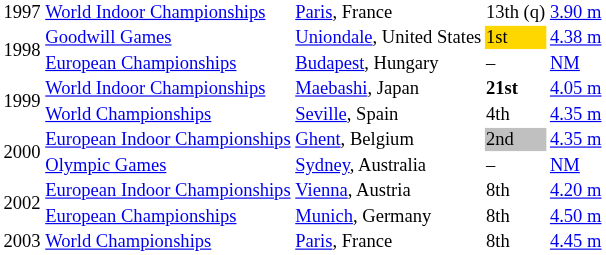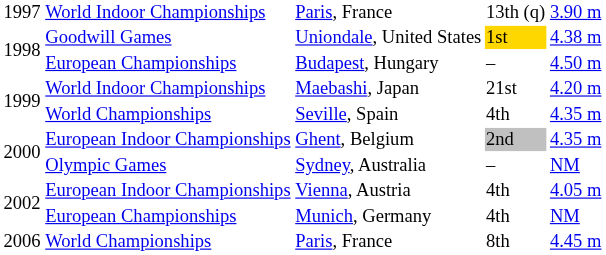 <table>
 <tr>
 <td>1997</td>
 <td><a href='#'>World Indoor Championships</a></td>
 <td><a href='#'>Paris</a>, France</td>
 <td>13th (q)</td>
 <td><a href='#'>3.90 m</a></td>
 </tr>
 <tr>
 <td rowspan=2>1998</td>
 <td><a href='#'>Goodwill Games</a></td>
 <td><a href='#'>Uniondale</a>, United States</td>
 <td bgcolor="gold">1st</td>
 <td><a href='#'>4.38 m</a></td>
 </tr>
 <tr>
 <td><a href='#'>European Championships</a></td>
 <td><a href='#'>Budapest</a>, Hungary</td>
 <td>–</td>
-<td><a href='#'>NM</a></td>
+<td><a href='#'>4.50 m</a></td>
 </tr>
 <tr>
 <td rowspan=2>1999</td>
 <td><a href='#'>World Indoor Championships</a></td>
 <td><a href='#'>Maebashi</a>, Japan</td>
-<td><strong>21st</strong></td>
-<td><a href='#'>4.05 m</a></td>
+<td>21st</td>
+<td><a href='#'>4.20 m</a></td>
 </tr>
 <tr>
 <td><a href='#'>World Championships</a></td>
 <td><a href='#'>Seville</a>, Spain</td>
 <td>4th</td>
 <td><a href='#'>4.35 m</a></td>
 </tr>
 <tr>
 <td rowspan=2>2000</td>
 <td><a href='#'>European Indoor Championships</a></td>
 <td><a href='#'>Ghent</a>, Belgium</td>
 <td bgcolor="silver">2nd</td>
 <td><a href='#'>4.35 m</a></td>
 </tr>
 <tr>
 <td><a href='#'>Olympic Games</a></td>
 <td><a href='#'>Sydney</a>, Australia</td>
 <td>–</td>
 <td><a href='#'>NM</a></td>
 </tr>
 <tr>
 <td rowspan=2>2002</td>
 <td><a href='#'>European Indoor Championships</a></td>
 <td><a href='#'>Vienna</a>, Austria</td>
-<td>8th</td>
-<td><a href='#'>4.20 m</a></td>
+<td>4th</td>
+<td><a href='#'>4.05 m</a></td>
 </tr>
 <tr>
 <td><a href='#'>European Championships</a></td>
 <td><a href='#'>Munich</a>, Germany</td>
-<td>8th</td>
-<td><a href='#'>4.50 m</a></td>
+<td>4th</td>
+<td><a href='#'>NM</a></td>
 </tr>
 <tr>
-<td>2003</td>
+<td>2006</td>
 <td><a href='#'>World Championships</a></td>
 <td><a href='#'>Paris</a>, France</td>
 <td>8th</td>
 <td><a href='#'>4.45 m</a></td>
 </tr>
 </table>
